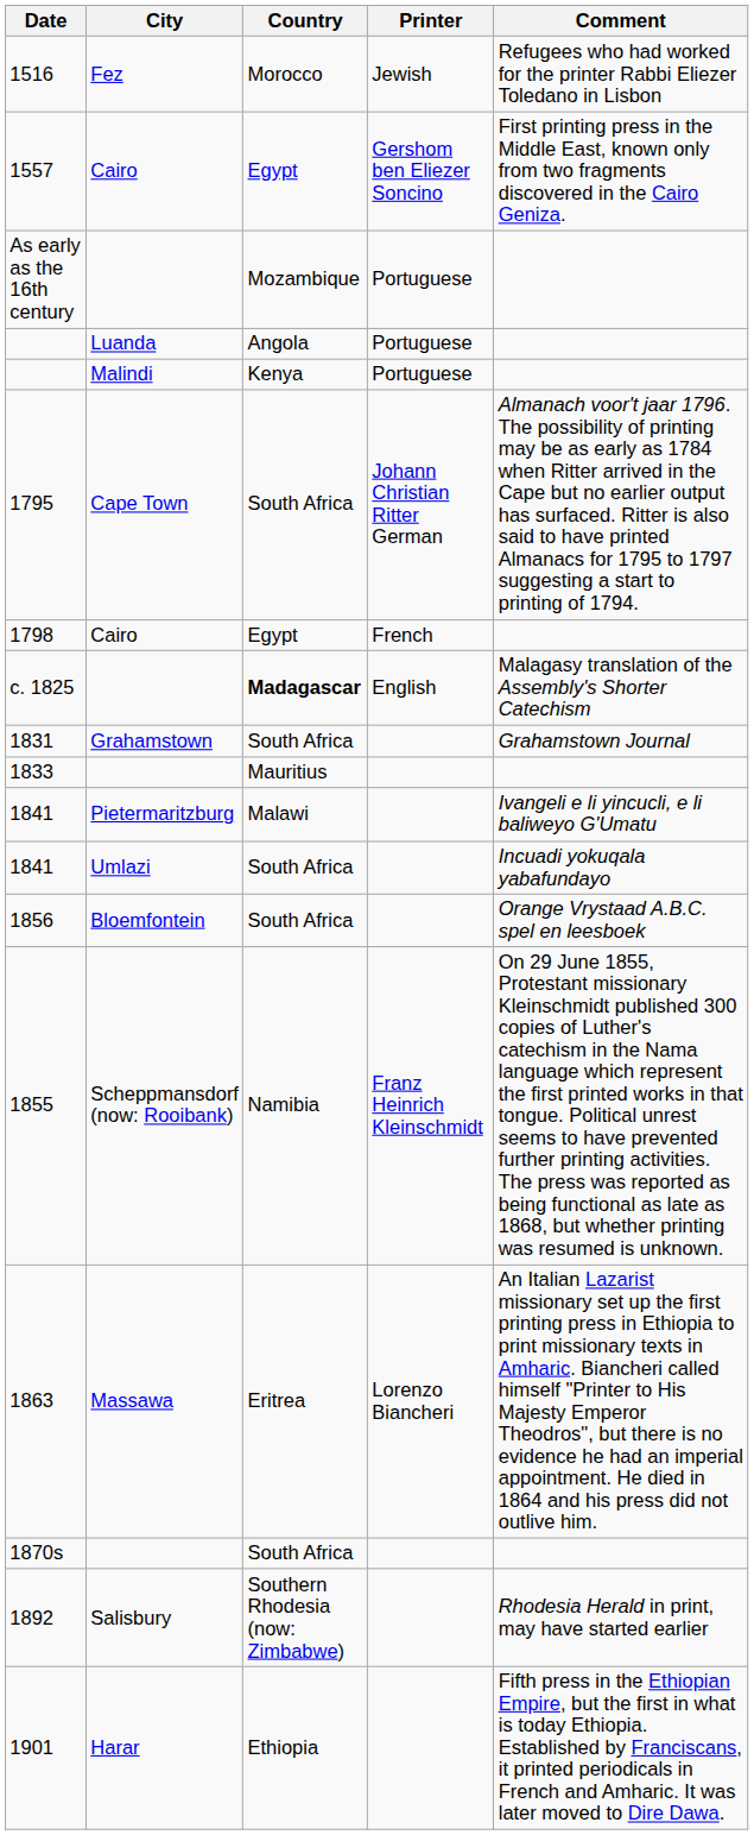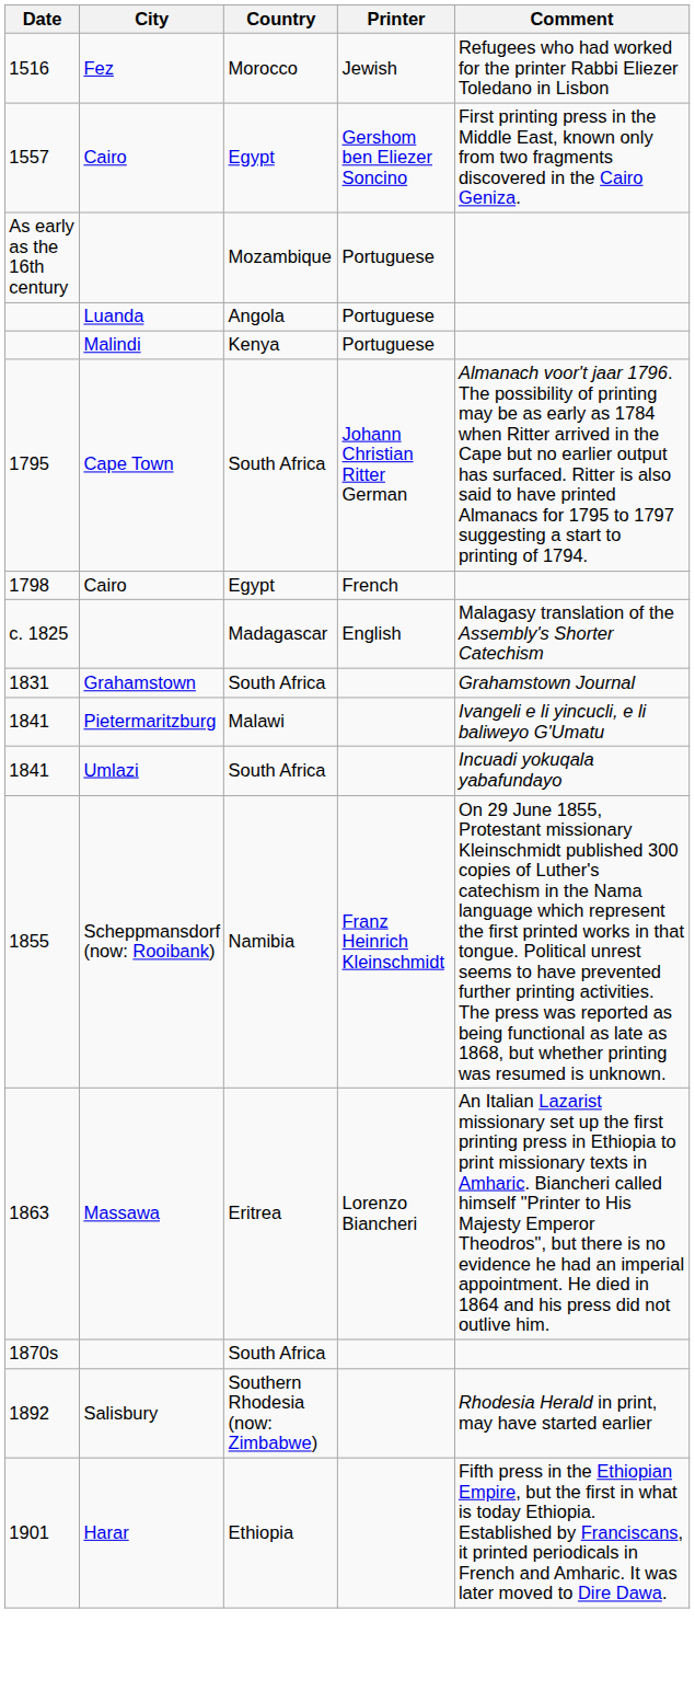 <table class="wikitable">
 <tr>
 <th>Date</th>
 <th>City</th>
 <th>Country</th>
 <th>Printer</th>
 <th>Comment</th>
 </tr>
 <tr>
 <td>1516</td>
 <td><a href='#'>Fez</a></td>
 <td>Morocco</td>
 <td>Jewish</td>
 <td>Refugees who had worked for the printer Rabbi Eliezer Toledano in Lisbon</td>
 </tr>
 <tr>
 <td>1557</td>
 <td><a href='#'>Cairo</a></td>
 <td><a href='#'>Egypt</a></td>
 <td><a href='#'>Gershom ben Eliezer Soncino</a></td>
 <td>First printing press in the Middle East, known only from two fragments discovered in the <a href='#'>Cairo Geniza</a>.</td>
 </tr>
 <tr>
 <td>As early as the 16th century</td>
 <td></td>
 <td>Mozambique</td>
 <td>Portuguese</td>
 <td></td>
 </tr>
 <tr>
 <td></td>
 <td><a href='#'>Luanda</a></td>
 <td>Angola</td>
 <td>Portuguese</td>
 <td></td>
 </tr>
 <tr>
 <td></td>
 <td><a href='#'>Malindi</a></td>
 <td>Kenya</td>
 <td>Portuguese</td>
 <td></td>
 </tr>
 <tr>
 <td>1795</td>
 <td><a href='#'>Cape Town</a></td>
 <td>South Africa </td>
 <td><a href='#'>Johann Christian Ritter</a><br>German</td>
 <td><em>Almanach voor't jaar 1796</em>. The possibility of printing may be as early as 1784 when Ritter arrived in the Cape but no earlier output has surfaced. Ritter is also said to have printed Almanacs for 1795 to 1797 suggesting a start to printing of 1794.</td>
 </tr>
 <tr>
 <td>1798</td>
 <td>Cairo</td>
 <td>Egypt</td>
 <td>French</td>
 <td></td>
 </tr>
 <tr>
 <td>c. 1825</td>
 <td></td>
-<td><strong>Madagascar</strong></td>
+<td>Madagascar</td>
 <td>English</td>
 <td>Malagasy translation of the <em>Assembly's Shorter Catechism</em></td>
 </tr>
 <tr>
 <td>1831 </td>
 <td><a href='#'>Grahamstown</a></td>
 <td>South Africa</td>
 <td></td>
 <td><em>Grahamstown Journal</em></td>
-</tr>
-<tr>
-<td>1833</td>
-<td></td>
-<td>Mauritius</td>
-<td></td>
-<td></td>
 </tr>
 <tr>
 <td>1841 </td>
 <td><a href='#'>Pietermaritzburg</a></td>
 <td>Malawi</td>
 <td></td>
 <td><em>Ivangeli e li yincucli, e li baliweyo G'Umatu</em></td>
 </tr>
 <tr>
 <td>1841 </td>
 <td><a href='#'>Umlazi</a></td>
 <td>South Africa</td>
 <td></td>
 <td><em>Incuadi yokuqala yabafundayo</em></td>
-</tr>
-<tr>
-<td>1856 </td>
-<td><a href='#'>Bloemfontein</a></td>
-<td>South Africa</td>
-<td></td>
-<td><em>Orange Vrystaad A.B.C. spel en leesboek</em></td>
 </tr>
 <tr>
 <td>1855</td>
 <td>Scheppmansdorf <br>(now: <a href='#'>Rooibank</a>)</td>
 <td>Namibia</td>
 <td><a href='#'>Franz Heinrich Kleinschmidt</a></td>
 <td>On 29 June 1855, Protestant missionary Kleinschmidt published 300 copies of Luther's catechism in the Nama language which represent the first printed works in that tongue. Political unrest seems to have prevented further printing activities. The press was reported as being functional as late as 1868, but whether printing was resumed is unknown.</td>
 </tr>
 <tr>
 <td>1863</td>
 <td><a href='#'>Massawa</a></td>
 <td>Eritrea</td>
 <td>Lorenzo Biancheri</td>
 <td>An Italian <a href='#'>Lazarist</a> missionary set up the first printing press in Ethiopia to print missionary texts in <a href='#'>Amharic</a>. Biancheri called himself "Printer to His Majesty Emperor Theodros", but there is no evidence he had an imperial appointment. He died in 1864 and his press did not outlive him.</td>
 </tr>
 <tr>
 <td>1870s </td>
 <td></td>
 <td>South Africa</td>
 <td></td>
 <td></td>
 </tr>
 <tr>
 <td>1892</td>
 <td>Salisbury</td>
 <td>Southern Rhodesia<br>(now: <a href='#'>Zimbabwe</a>)</td>
 <td></td>
 <td><em>Rhodesia Herald</em> in print, may have started earlier </td>
 </tr>
 <tr>
 <td>1901</td>
 <td><a href='#'>Harar</a></td>
 <td>Ethiopia</td>
 <td></td>
 <td>Fifth press in the <a href='#'>Ethiopian Empire</a>, but the first in what is today Ethiopia. Established by <a href='#'>Franciscans</a>, it printed periodicals in French and Amharic. It was later moved to <a href='#'>Dire Dawa</a>.</td>
 </tr>
 </table>
